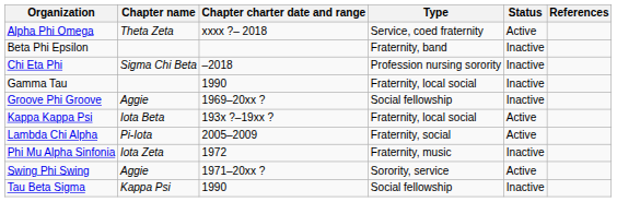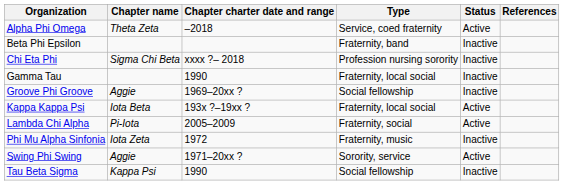 <table class="wikitable sortable">
 <tr>
 <th>Organization</th>
 <th>Chapter name</th>
 <th>Chapter charter date and range</th>
 <th>Type</th>
 <th>Status</th>
 <th>References</th>
 </tr>
 <tr>
 <td><a href='#'>Alpha Phi Omega</a></td>
 <td><em>Theta Zeta</em></td>
-<td>xxxx ?– 2018</td>
+<td>–2018</td>
 <td>Service, coed fraternity</td>
 <td>Active</td>
 <td></td>
 </tr>
 <tr>
 <td>Beta Phi Epsilon</td>
 <td></td>
 <td></td>
 <td>Fraternity, band</td>
 <td>Inactive</td>
 <td></td>
 </tr>
 <tr>
 <td><a href='#'>Chi Eta Phi</a></td>
 <td><em>Sigma Chi Beta</em></td>
-<td>–2018</td>
+<td>xxxx ?– 2018</td>
 <td>Profession nursing sorority</td>
 <td>Inactive</td>
 <td></td>
 </tr>
 <tr>
 <td>Gamma Tau</td>
 <td></td>
 <td>1990</td>
 <td>Fraternity, local social</td>
 <td>Inactive</td>
 <td></td>
 </tr>
 <tr>
 <td><a href='#'>Groove Phi Groove</a></td>
 <td><em>Aggie</em></td>
 <td>1969–20xx ?</td>
 <td>Social fellowship</td>
 <td>Inactive</td>
 <td></td>
 </tr>
 <tr>
 <td><a href='#'>Kappa Kappa Psi</a></td>
 <td><em>Iota Beta</em></td>
 <td>193x ?–19xx ?</td>
 <td>Fraternity, local social</td>
 <td>Active</td>
 <td></td>
 </tr>
 <tr>
 <td><a href='#'>Lambda Chi Alpha</a></td>
 <td><em>Pi-Iota</em></td>
 <td>2005–2009</td>
 <td>Fraternity, social</td>
 <td>Active</td>
 <td></td>
 </tr>
 <tr>
 <td><a href='#'>Phi Mu Alpha Sinfonia</a></td>
 <td><em>Iota Zeta</em></td>
 <td>1972</td>
 <td>Fraternity, music</td>
 <td>Inactive</td>
 <td></td>
 </tr>
 <tr>
 <td><a href='#'>Swing Phi Swing</a></td>
 <td><em>Aggie</em></td>
 <td>1971–20xx ?</td>
 <td>Sorority, service</td>
 <td>Active</td>
 <td></td>
 </tr>
 <tr>
 <td><a href='#'>Tau Beta Sigma</a></td>
 <td><em>Kappa Psi</em></td>
 <td>1990</td>
 <td>Social fellowship</td>
 <td>Inactive</td>
 <td></td>
 </tr>
 </table>
